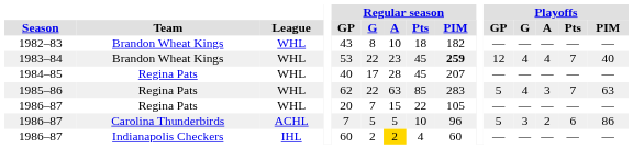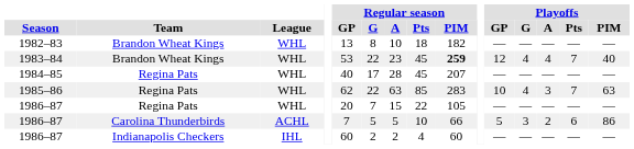 <table border="0" cellpadding="1" cellspacing="0" style="text-align:center; width:50em;">
 <tr style="background:#e0e0e0;">
 <th colspan="3"  bgcolor="#ffffff"> </th>
 <th rowspan="99" bgcolor="#ffffff"> </th>
 <th colspan="5"><a href='#'>Regular season</a></th>
 <th rowspan="99" bgcolor="#ffffff"> </th>
 <th colspan="5"><a href='#'>Playoffs</a></th>
 </tr>
 <tr style="background:#e0e0e0;">
 <th><a href='#'>Season</a></th>
 <th>Team</th>
 <th>League</th>
 <th>GP</th>
 <th><a href='#'>G</a></th>
 <th><a href='#'>A</a></th>
 <th><a href='#'>Pts</a></th>
 <th><a href='#'>PIM</a></th>
 <th>GP</th>
 <th>G</th>
 <th>A</th>
 <th>Pts</th>
 <th>PIM</th>
 </tr>
 <tr>
 <td>1982–83</td>
 <td><a href='#'>Brandon Wheat Kings</a></td>
 <td><a href='#'>WHL</a></td>
-<td>43</td>
+<td>13</td>
 <td>8</td>
 <td>10</td>
 <td>18</td>
 <td>182</td>
 <td>—</td>
 <td>—</td>
 <td>—</td>
 <td>—</td>
 <td>—</td>
 </tr>
 <tr style="background:#f0f0f0;">
 <td>1983–84</td>
 <td>Brandon Wheat Kings</td>
 <td>WHL</td>
 <td>53</td>
 <td>22</td>
 <td>23</td>
 <td>45</td>
 <td><strong>259</strong></td>
 <td>12</td>
 <td>4</td>
 <td>4</td>
 <td>7</td>
 <td>40</td>
 </tr>
 <tr>
 <td>1984–85</td>
 <td><a href='#'>Regina Pats</a></td>
 <td>WHL</td>
 <td>40</td>
 <td>17</td>
 <td>28</td>
 <td>45</td>
 <td>207</td>
 <td>—</td>
 <td>—</td>
 <td>—</td>
 <td>—</td>
 <td>—</td>
 </tr>
 <tr style="background:#f0f0f0;">
 <td>1985–86</td>
 <td>Regina Pats</td>
 <td>WHL</td>
 <td>62</td>
 <td>22</td>
 <td>63</td>
 <td>85</td>
 <td>283</td>
-<td>5</td>
+<td>10</td>
 <td>4</td>
 <td>3</td>
 <td>7</td>
 <td>63</td>
 </tr>
 <tr>
 <td>1986–87</td>
 <td>Regina Pats</td>
 <td>WHL</td>
 <td>20</td>
 <td>7</td>
 <td>15</td>
 <td>22</td>
 <td>105</td>
 <td>—</td>
 <td>—</td>
 <td>—</td>
 <td>—</td>
 <td>—</td>
 </tr>
 <tr style="background:#f0f0f0;">
 <td>1986–87</td>
 <td><a href='#'>Carolina Thunderbirds</a></td>
 <td><a href='#'>ACHL</a></td>
 <td>7</td>
 <td>5</td>
 <td>5</td>
 <td>10</td>
-<td>96</td>
+<td>66</td>
 <td>5</td>
 <td>3</td>
 <td>2</td>
 <td>6</td>
 <td>86</td>
 </tr>
 <tr>
 <td>1986–87</td>
 <td><a href='#'>Indianapolis Checkers</a></td>
 <td><a href='#'>IHL</a></td>
 <td>60</td>
 <td>2</td>
-<td style="background: gold;">2</td>
+<td>2</td>
 <td>4</td>
 <td>60</td>
 <td>—</td>
 <td>—</td>
 <td>—</td>
 <td>—</td>
 <td>—</td>
 </tr>
 </table>
